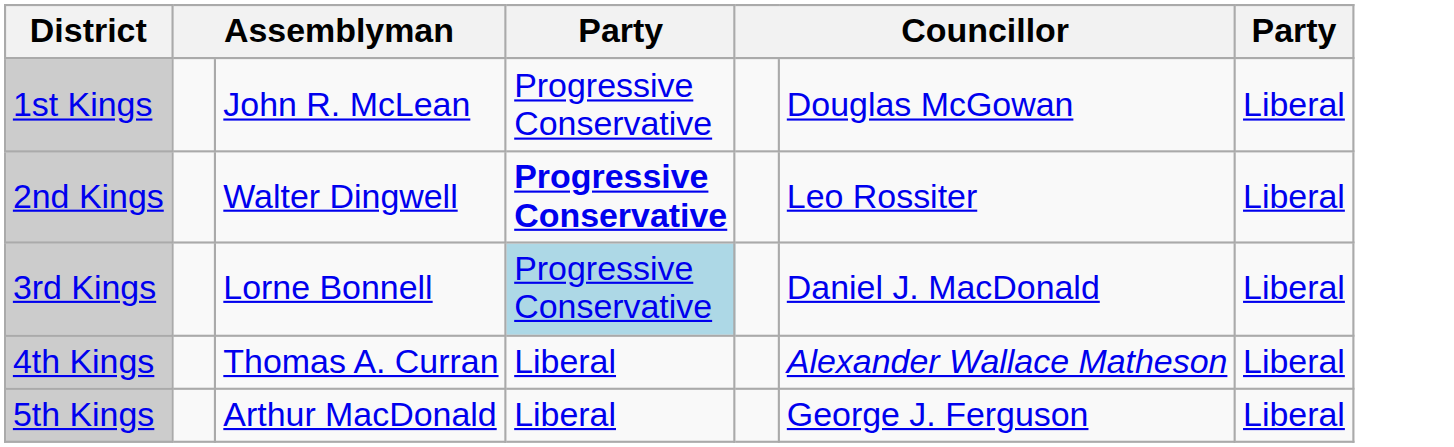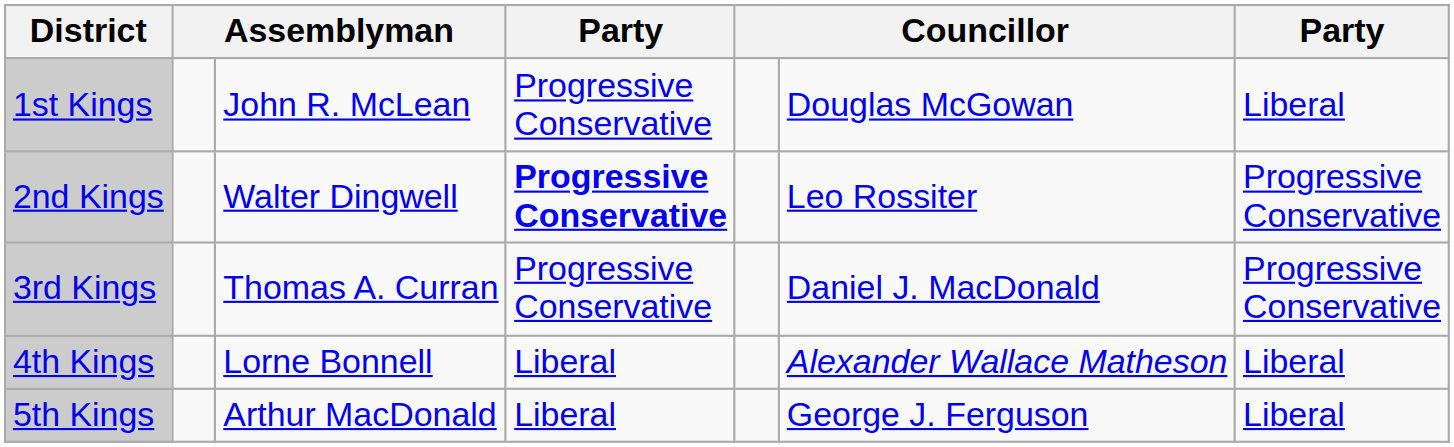 <table class="wikitable">
 <tr>
 <th>District</th>
 <th colspan="2">Assemblyman</th>
 <th>Party</th>
 <th colspan="2">Councillor</th>
 <th>Party</th>
 </tr>
 <tr>
 <td bgcolor="CCCCCC"><a href='#'>1st Kings</a></td>
 <td>   </td>
 <td><a href='#'>John R. McLean</a></td>
 <td><a href='#'>Progressive <br> Conservative</a></td>
 <td>   </td>
 <td><a href='#'>Douglas McGowan</a></td>
 <td><a href='#'>Liberal</a></td>
 </tr>
 <tr>
 <td bgcolor="CCCCCC"><a href='#'>2nd Kings</a></td>
 <td>   </td>
 <td><a href='#'>Walter Dingwell</a></td>
 <td><strong><a href='#'>Progressive <br> Conservative</a></strong></td>
 <td>   </td>
 <td><a href='#'>Leo Rossiter</a></td>
-<td><a href='#'>Liberal</a></td>
+<td><a href='#'>Progressive <br> Conservative</a></td>
 </tr>
 <tr>
 <td bgcolor="CCCCCC"><a href='#'>3rd Kings</a></td>
 <td>   </td>
-<td><a href='#'>Lorne Bonnell</a></td>
-<td style="background: lightblue;"><a href='#'>Progressive <br> Conservative</a></td>
+<td><a href='#'>Thomas A. Curran</a></td>
+<td><a href='#'>Progressive <br> Conservative</a></td>
 <td>   </td>
 <td><a href='#'>Daniel J. MacDonald</a></td>
-<td><a href='#'>Liberal</a></td>
+<td><a href='#'>Progressive <br> Conservative</a></td>
 </tr>
 <tr>
 <td bgcolor="CCCCCC"><a href='#'>4th Kings</a></td>
 <td>   </td>
-<td><a href='#'>Thomas A. Curran</a></td>
+<td><a href='#'>Lorne Bonnell</a></td>
 <td><a href='#'>Liberal</a></td>
 <td>   </td>
 <td><em><a href='#'>Alexander Wallace Matheson</a></em></td>
 <td><a href='#'>Liberal</a></td>
 </tr>
 <tr>
 <td bgcolor="CCCCCC"><a href='#'>5th Kings</a></td>
 <td>   </td>
 <td><a href='#'>Arthur MacDonald</a></td>
 <td><a href='#'>Liberal</a></td>
 <td>   </td>
 <td><a href='#'>George J. Ferguson</a></td>
 <td><a href='#'>Liberal</a></td>
 </tr>
 </table>
